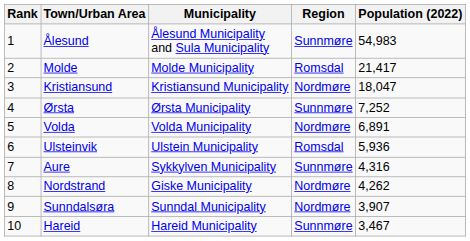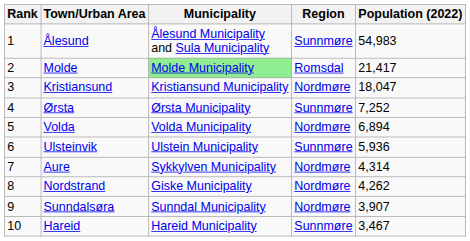 <table class="wikitable sortable">
 <tr>
 <th>Rank</th>
 <th>Town/Urban Area</th>
 <th>Municipality</th>
 <th>Region</th>
 <th>Population (2022)</th>
 </tr>
 <tr>
 <td>1</td>
 <td><a href='#'>Ålesund</a></td>
 <td><a href='#'>Ålesund Municipality</a><br>and <a href='#'>Sula Municipality</a></td>
 <td><a href='#'>Sunnmøre</a></td>
 <td>54,983</td>
 </tr>
 <tr>
 <td>2</td>
 <td><a href='#'>Molde</a></td>
-<td><a href='#'>Molde Municipality</a></td>
+<td style="background: lightgreen;"><a href='#'>Molde Municipality</a></td>
 <td><a href='#'>Romsdal</a></td>
 <td>21,417</td>
 </tr>
 <tr>
 <td>3</td>
 <td><a href='#'>Kristiansund</a></td>
 <td><a href='#'>Kristiansund Municipality</a></td>
 <td><a href='#'>Nordmøre</a></td>
 <td>18,047</td>
 </tr>
 <tr>
 <td>4</td>
 <td><a href='#'>Ørsta</a></td>
 <td><a href='#'>Ørsta Municipality</a></td>
 <td><a href='#'>Sunnmøre</a></td>
 <td>7,252</td>
 </tr>
 <tr>
 <td>5</td>
 <td><a href='#'>Volda</a></td>
 <td><a href='#'>Volda Municipality</a></td>
 <td><a href='#'>Nordmøre</a></td>
-<td>6,891</td>
+<td>6,894</td>
 </tr>
 <tr>
 <td>6</td>
 <td><a href='#'>Ulsteinvik</a></td>
 <td><a href='#'>Ulstein Municipality</a></td>
-<td><a href='#'>Romsdal</a></td>
+<td><a href='#'>Sunnmøre</a></td>
 <td>5,936</td>
 </tr>
 <tr>
 <td>7</td>
 <td><a href='#'>Aure</a></td>
 <td><a href='#'>Sykkylven Municipality</a></td>
-<td><a href='#'>Sunnmøre</a></td>
-<td>4,316</td>
+<td><a href='#'>Nordmøre</a></td>
+<td>4,314</td>
 </tr>
 <tr>
 <td>8</td>
 <td><a href='#'>Nordstrand</a></td>
 <td><a href='#'>Giske Municipality</a></td>
 <td><a href='#'>Nordmøre</a></td>
 <td>4,262</td>
 </tr>
 <tr>
 <td>9</td>
 <td><a href='#'>Sunndalsøra</a></td>
 <td><a href='#'>Sunndal Municipality</a></td>
 <td><a href='#'>Nordmøre</a></td>
 <td>3,907</td>
 </tr>
 <tr>
 <td>10</td>
 <td><a href='#'>Hareid</a></td>
 <td><a href='#'>Hareid Municipality</a></td>
 <td><a href='#'>Sunnmøre</a></td>
 <td>3,467</td>
 </tr>
 </table>
